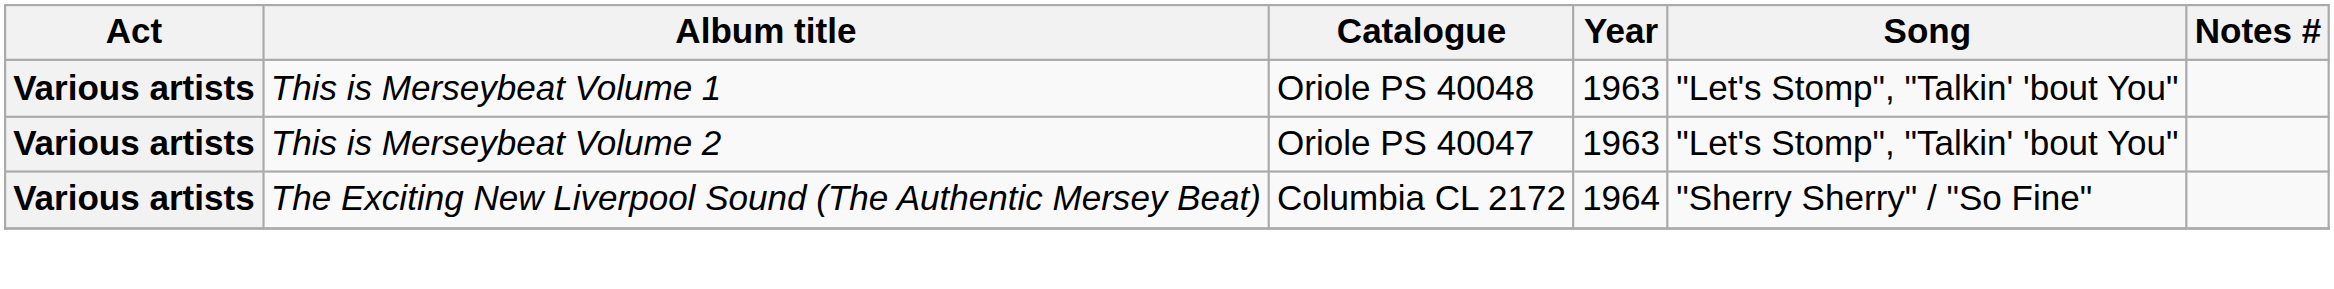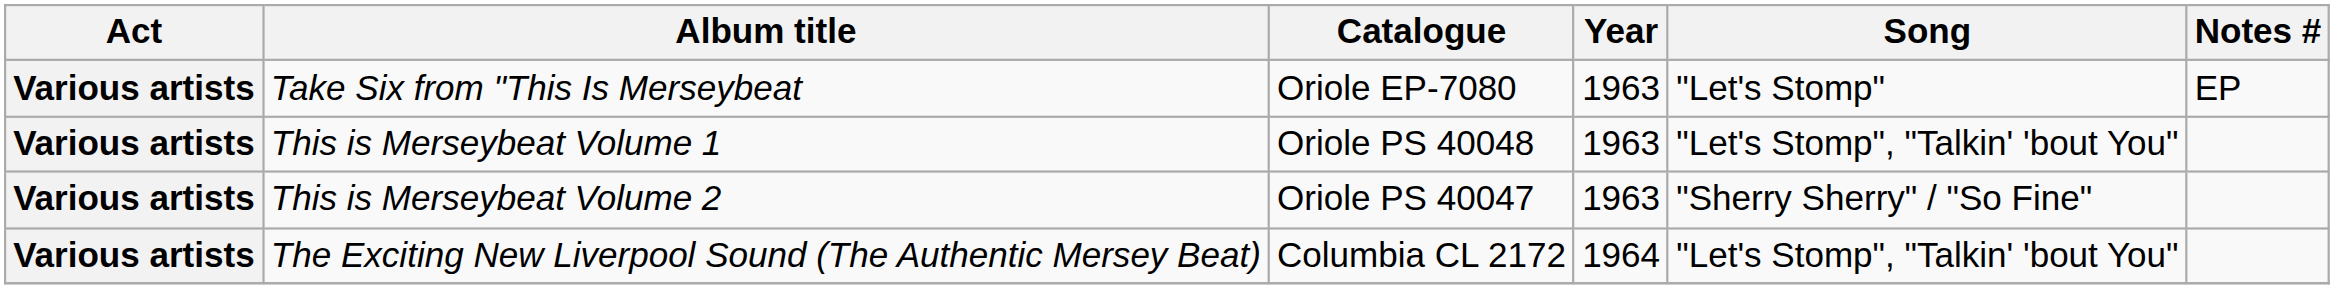 <table class="wikitable plainrowheaders sortable">
 <tr>
 <th scope="col" class="unsortable">Act</th>
 <th scope="col">Album title</th>
 <th scope="col">Catalogue</th>
 <th scope="col">Year</th>
 <th scope="col">Song</th>
 <th scope="col" class="unsortable">Notes #</th>
+</tr>
+<tr>
+<th scope="row">Various artists</th>
+<td><em>Take Six from "This Is Merseybeat</em></td>
+<td>Oriole EP-7080</td>
+<td>1963</td>
+<td>"Let's Stomp"</td>
+<td>EP</td>
 </tr>
 <tr>
 <th scope="row">Various artists</th>
 <td><em>This is Merseybeat Volume 1</em></td>
 <td>Oriole PS 40048</td>
 <td>1963</td>
 <td>"Let's Stomp", "Talkin' 'bout You"</td>
 <td></td>
 </tr>
 <tr>
 <th scope="row">Various artists</th>
 <td><em>This is Merseybeat Volume 2</em></td>
 <td>Oriole PS 40047</td>
 <td>1963</td>
-<td>"Let's Stomp", "Talkin' 'bout You"</td>
+<td>"Sherry Sherry" / "So Fine"</td>
 <td></td>
 </tr>
 <tr>
 <th scope="row">Various artists</th>
 <td><em>The Exciting New Liverpool Sound (The Authentic Mersey Beat)</em></td>
 <td>Columbia CL 2172</td>
 <td>1964</td>
-<td>"Sherry Sherry" / "So Fine"</td>
+<td>"Let's Stomp", "Talkin' 'bout You"</td>
 <td></td>
 </tr>
 <tr>
 </tr>
 </table>
